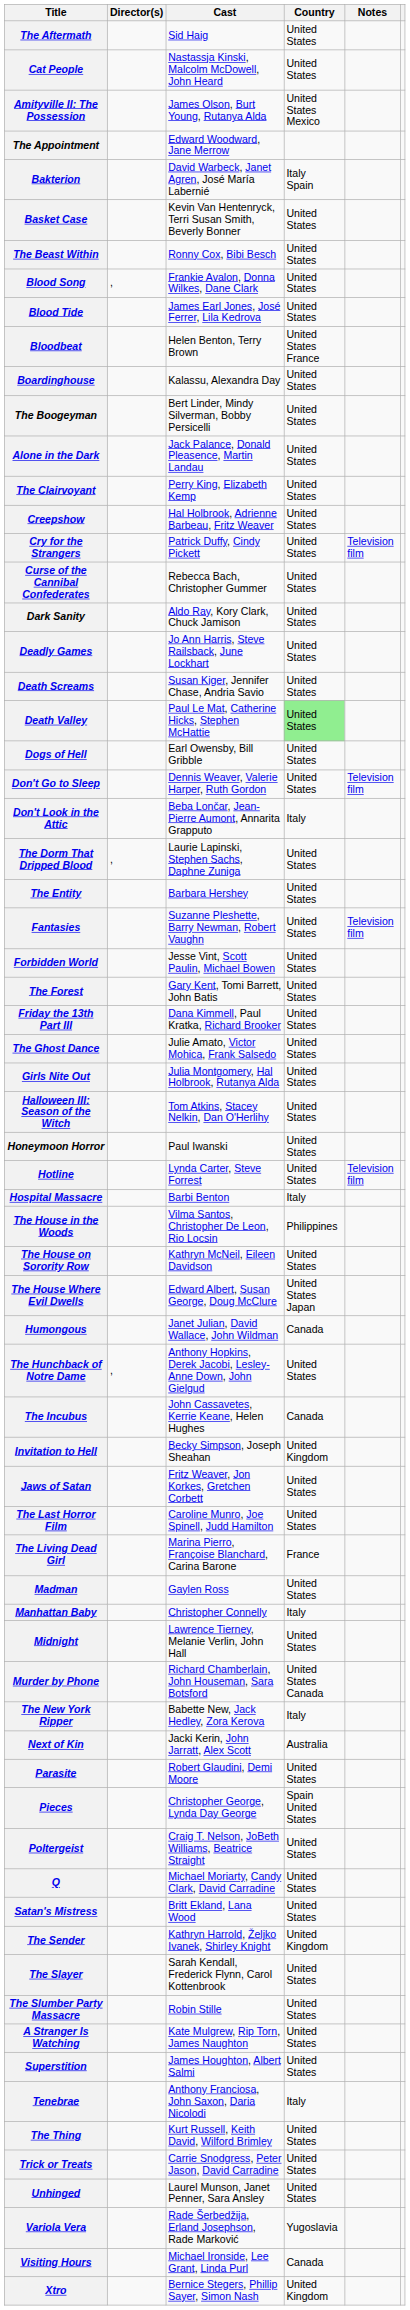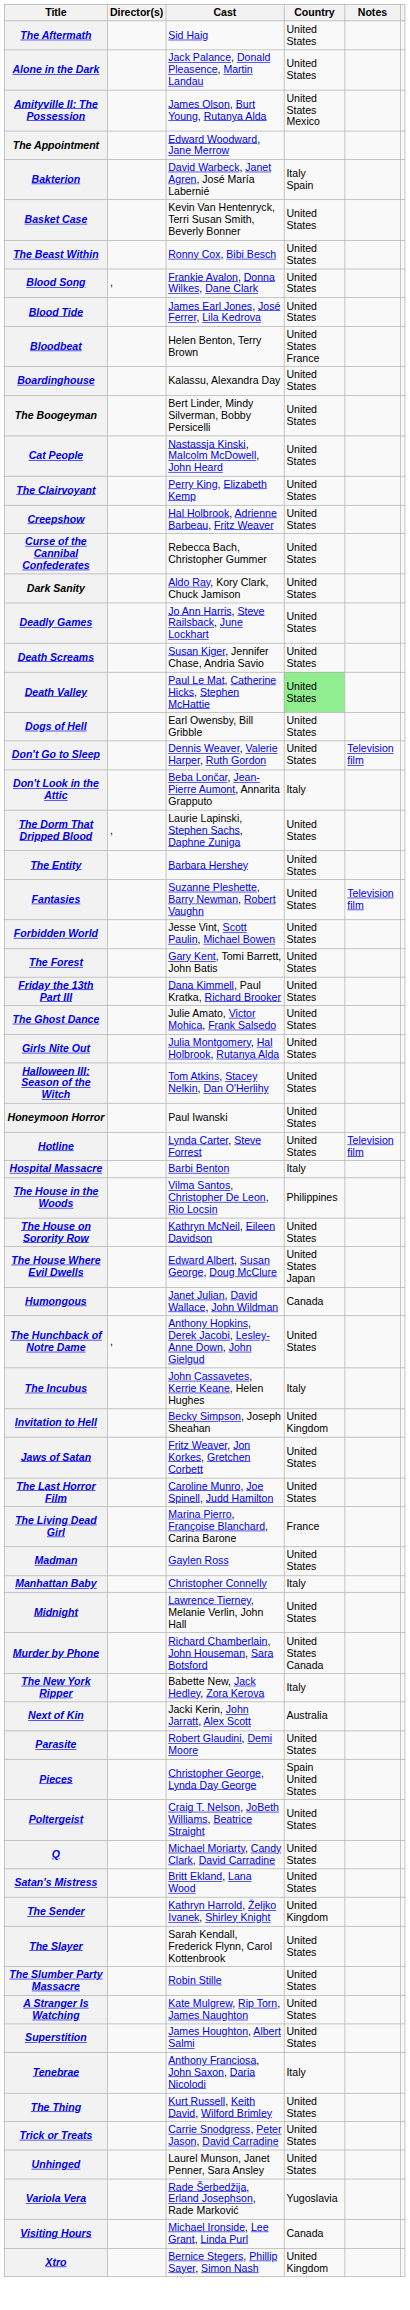 <table class="wikitable sortable">
 <tr>
 <th scope="col">Title</th>
 <th scope="col">Director(s)</th>
 <th scope="col" class="unsortable">Cast</th>
 <th scope="col">Country</th>
 <th scope="col" class="unsortable">Notes</th>
 <th scope="col" class="unsortable"></th>
 </tr>
 <tr>
 <th><em><a href='#'>The Aftermath</a></em></th>
 <td></td>
 <td><a href='#'>Sid Haig</a></td>
 <td>United States</td>
 <td></td>
 <td style="text-align:center;"></td>
 </tr>
 <tr>
-<th><em><a href='#'>Cat People</a></em></th>
+<th><em><a href='#'>Alone in the Dark</a></em></th>
 <td></td>
-<td><a href='#'>Nastassja Kinski</a>, <a href='#'>Malcolm McDowell</a>, <a href='#'>John Heard</a></td>
+<td><a href='#'>Jack Palance</a>, <a href='#'>Donald Pleasence</a>, <a href='#'>Martin Landau</a></td>
 <td>United States</td>
 <td></td>
 <td style="text-align:center;"></td>
 </tr>
 <tr>
 <th><em><a href='#'>Amityville II: The Possession</a></em></th>
 <td></td>
 <td><a href='#'>James Olson</a>, <a href='#'>Burt Young</a>, <a href='#'>Rutanya Alda</a></td>
 <td>United States<br>Mexico</td>
 <td></td>
 <td style="text-align:center;"></td>
 </tr>
 <tr>
 <th><em>The Appointment</em></th>
 <td></td>
 <td><a href='#'>Edward Woodward</a>, <a href='#'>Jane Merrow</a></td>
 <td></td>
 <td></td>
 <td style="text-align:center;"></td>
 </tr>
 <tr>
 <th><em><a href='#'>Bakterion</a></em></th>
 <td></td>
 <td><a href='#'>David Warbeck</a>, <a href='#'>Janet Agren</a>, José María Labernié</td>
 <td>Italy<br>Spain</td>
 <td></td>
 <td style="text-align:center;"></td>
 </tr>
 <tr>
 <th><em><a href='#'>Basket Case</a></em></th>
 <td></td>
 <td>Kevin Van Hentenryck, Terri Susan Smith, Beverly Bonner</td>
 <td>United States</td>
 <td></td>
 <td style="text-align:center;"></td>
 </tr>
 <tr>
 <th><em><a href='#'>The Beast Within</a></em></th>
 <td></td>
 <td><a href='#'>Ronny Cox</a>, <a href='#'>Bibi Besch</a></td>
 <td>United States</td>
 <td></td>
 <td style="text-align:center;"></td>
 </tr>
 <tr>
 <th><em><a href='#'>Blood Song</a></em></th>
 <td>, </td>
 <td><a href='#'>Frankie Avalon</a>, <a href='#'>Donna Wilkes</a>, <a href='#'>Dane Clark</a></td>
 <td>United States</td>
 <td></td>
 <td style="text-align:center;"></td>
 </tr>
 <tr>
 <th><em><a href='#'>Blood Tide</a></em></th>
 <td></td>
 <td><a href='#'>James Earl Jones</a>, <a href='#'>José Ferrer</a>, <a href='#'>Lila Kedrova</a></td>
 <td>United States</td>
 <td></td>
 <td style="text-align:center;"></td>
 </tr>
 <tr>
 <th><em><a href='#'>Bloodbeat</a></em></th>
 <td></td>
 <td>Helen Benton, Terry Brown</td>
 <td>United States<br>France</td>
 <td></td>
 <td style="text-align:center;"></td>
 </tr>
 <tr>
 <th><em><a href='#'>Boardinghouse</a></em></th>
 <td></td>
 <td>Kalassu, Alexandra Day</td>
 <td>United States</td>
 <td></td>
 <td style="text-align:center;"></td>
 </tr>
 <tr>
 <th><em>The Boogeyman</em></th>
 <td></td>
 <td>Bert Linder, Mindy Silverman, Bobby Persicelli</td>
 <td>United States</td>
 <td></td>
 <td style="text-align:center;"></td>
 </tr>
 <tr>
-<th><em><a href='#'>Alone in the Dark</a></em></th>
+<th><em><a href='#'>Cat People</a></em></th>
 <td></td>
-<td><a href='#'>Jack Palance</a>, <a href='#'>Donald Pleasence</a>, <a href='#'>Martin Landau</a></td>
+<td><a href='#'>Nastassja Kinski</a>, <a href='#'>Malcolm McDowell</a>, <a href='#'>John Heard</a></td>
 <td>United States</td>
 <td></td>
 <td style="text-align:center;"></td>
 </tr>
 <tr>
 <th><em><a href='#'>The Clairvoyant</a></em></th>
 <td></td>
 <td><a href='#'>Perry King</a>, <a href='#'>Elizabeth Kemp</a></td>
 <td>United States</td>
 <td></td>
 <td style="text-align:center;"></td>
 </tr>
 <tr>
 <th><em><a href='#'>Creepshow</a></em></th>
 <td></td>
 <td><a href='#'>Hal Holbrook</a>, <a href='#'>Adrienne Barbeau</a>, <a href='#'>Fritz Weaver</a></td>
 <td>United States</td>
 <td></td>
-<td style="text-align:center;"></td>
-</tr>
-<tr>
-<th><em><a href='#'>Cry for the Strangers</a></em></th>
-<td></td>
-<td><a href='#'>Patrick Duffy</a>, <a href='#'>Cindy Pickett</a></td>
-<td>United States</td>
-<td><a href='#'>Television film</a></td>
 <td style="text-align:center;"></td>
 </tr>
 <tr>
 <th><em><a href='#'>Curse of the Cannibal Confederates</a></em></th>
 <td></td>
 <td>Rebecca Bach, Christopher Gummer</td>
 <td>United States</td>
 <td></td>
 <td style="text-align:center;"></td>
 </tr>
 <tr>
 <th><em>Dark Sanity</em></th>
 <td></td>
 <td><a href='#'>Aldo Ray</a>, Kory Clark, Chuck Jamison</td>
 <td>United States</td>
 <td></td>
 <td style="text-align:center;"></td>
 </tr>
 <tr>
 <th><em><a href='#'>Deadly Games</a></em></th>
 <td></td>
 <td><a href='#'>Jo Ann Harris</a>, <a href='#'>Steve Railsback</a>, <a href='#'>June Lockhart</a></td>
 <td>United States</td>
 <td></td>
 <td style="text-align:center;"></td>
 </tr>
 <tr>
 <th><em><a href='#'>Death Screams</a></em></th>
 <td></td>
 <td><a href='#'>Susan Kiger</a>, Jennifer Chase, Andria Savio</td>
 <td>United States</td>
 <td></td>
 <td style="text-align:center;"></td>
 </tr>
 <tr>
 <th><em><a href='#'>Death Valley</a></em></th>
 <td></td>
 <td><a href='#'>Paul Le Mat</a>, <a href='#'>Catherine Hicks</a>, <a href='#'>Stephen McHattie</a></td>
 <td style="background: lightgreen;">United States</td>
 <td></td>
 <td style="text-align:center;"></td>
 </tr>
 <tr>
 <th><em><a href='#'>Dogs of Hell</a></em></th>
 <td></td>
 <td>Earl Owensby, Bill Gribble</td>
 <td>United States</td>
 <td></td>
 <td style="text-align:center;"></td>
 </tr>
 <tr>
 <th><em><a href='#'>Don't Go to Sleep</a></em></th>
 <td></td>
 <td><a href='#'>Dennis Weaver</a>, <a href='#'>Valerie Harper</a>, <a href='#'>Ruth Gordon</a></td>
 <td>United States</td>
 <td><a href='#'>Television film</a></td>
 <td style="text-align:center;"></td>
 </tr>
 <tr>
 <th><em><a href='#'>Don't Look in the Attic</a></em></th>
 <td></td>
 <td><a href='#'>Beba Lončar</a>, <a href='#'>Jean-Pierre Aumont</a>, Annarita Grapputo</td>
 <td>Italy</td>
 <td></td>
 <td style="text-align:center;"></td>
 </tr>
 <tr>
 <th><em><a href='#'>The Dorm That Dripped Blood</a></em></th>
 <td>, </td>
 <td>Laurie Lapinski, <a href='#'>Stephen Sachs</a>, <a href='#'>Daphne Zuniga</a></td>
 <td>United States</td>
 <td></td>
 <td style="text-align:center;"></td>
 </tr>
 <tr>
 <th><em><a href='#'>The Entity</a></em></th>
 <td></td>
 <td><a href='#'>Barbara Hershey</a></td>
 <td>United States</td>
 <td></td>
 <td style="text-align:center;"></td>
 </tr>
 <tr>
 <th><em><a href='#'>Fantasies</a></em></th>
 <td></td>
 <td><a href='#'>Suzanne Pleshette</a>, <a href='#'>Barry Newman</a>, <a href='#'>Robert Vaughn</a></td>
 <td>United States</td>
 <td><a href='#'>Television film</a></td>
 <td style="text-align:center;"></td>
 </tr>
 <tr>
 <th><em><a href='#'>Forbidden World</a></em></th>
 <td></td>
 <td>Jesse Vint, <a href='#'>Scott Paulin</a>, <a href='#'>Michael Bowen</a></td>
 <td>United States</td>
 <td></td>
 <td style="text-align:center;"></td>
 </tr>
 <tr>
 <th><em><a href='#'>The Forest</a></em></th>
 <td></td>
 <td><a href='#'>Gary Kent</a>, Tomi Barrett, John Batis</td>
 <td>United States</td>
 <td></td>
 <td style="text-align:center;"></td>
 </tr>
 <tr>
 <th><em><a href='#'>Friday the 13th Part III</a></em></th>
 <td></td>
 <td><a href='#'>Dana Kimmell</a>, Paul Kratka, <a href='#'>Richard Brooker</a></td>
 <td>United States</td>
 <td></td>
 <td style="text-align:center;"></td>
 </tr>
 <tr>
 <th><em><a href='#'>The Ghost Dance</a></em></th>
 <td></td>
 <td>Julie Amato, <a href='#'>Victor Mohica</a>, <a href='#'>Frank Salsedo</a></td>
 <td>United States</td>
 <td></td>
 <td style="text-align:center;"></td>
 </tr>
 <tr>
 <th><em><a href='#'>Girls Nite Out</a></em></th>
 <td></td>
 <td><a href='#'>Julia Montgomery</a>, <a href='#'>Hal Holbrook</a>, <a href='#'>Rutanya Alda</a></td>
 <td>United States</td>
 <td></td>
 <td style="text-align:center;"></td>
 </tr>
 <tr>
 <th><em><a href='#'>Halloween III: Season of the Witch</a></em></th>
 <td></td>
 <td><a href='#'>Tom Atkins</a>, <a href='#'>Stacey Nelkin</a>, <a href='#'>Dan O'Herlihy</a></td>
 <td>United States</td>
 <td></td>
 <td style="text-align:center;"></td>
 </tr>
 <tr>
 <th><em>Honeymoon Horror</em></th>
 <td></td>
 <td>Paul Iwanski</td>
 <td>United States</td>
 <td></td>
 <td style="text-align:center;"></td>
 </tr>
 <tr>
 <th><em><a href='#'>Hotline</a></em></th>
 <td></td>
 <td><a href='#'>Lynda Carter</a>, <a href='#'>Steve Forrest</a></td>
 <td>United States</td>
 <td><a href='#'>Television film</a></td>
 <td style="text-align:center;"></td>
 </tr>
 <tr>
 <th><em><a href='#'>Hospital Massacre</a></em></th>
 <td></td>
 <td><a href='#'>Barbi Benton</a></td>
 <td>Italy</td>
 <td></td>
 <td style="text-align:center;"></td>
 </tr>
 <tr>
 <th><em><a href='#'>The House in the Woods</a></em></th>
 <td></td>
 <td><a href='#'>Vilma Santos</a>, <a href='#'>Christopher De Leon</a>, <a href='#'>Rio Locsin</a></td>
 <td>Philippines</td>
 <td></td>
 <td style="text-align:center;"></td>
 </tr>
 <tr>
 <th><em><a href='#'>The House on Sorority Row</a></em></th>
 <td></td>
 <td><a href='#'>Kathryn McNeil</a>, <a href='#'>Eileen Davidson</a></td>
 <td>United States</td>
 <td></td>
 <td style="text-align:center;"></td>
 </tr>
 <tr>
 <th><em><a href='#'>The House Where Evil Dwells</a></em></th>
 <td></td>
 <td><a href='#'>Edward Albert</a>, <a href='#'>Susan George</a>, <a href='#'>Doug McClure</a></td>
 <td>United States<br>Japan</td>
 <td></td>
 <td style="text-align:center;"></td>
 </tr>
 <tr>
 <th><em><a href='#'>Humongous</a></em></th>
 <td></td>
 <td><a href='#'>Janet Julian</a>, <a href='#'>David Wallace</a>, <a href='#'>John Wildman</a></td>
 <td>Canada</td>
 <td></td>
 <td style="text-align:center;"></td>
 </tr>
 <tr>
 <th><em><a href='#'>The Hunchback of Notre Dame</a></em></th>
 <td>, </td>
 <td><a href='#'>Anthony Hopkins</a>, <a href='#'>Derek Jacobi</a>, <a href='#'>Lesley-Anne Down</a>, <a href='#'>John Gielgud</a></td>
 <td>United States</td>
 <td></td>
 <td style="text-align:center;"></td>
 </tr>
 <tr>
 <th><em><a href='#'>The Incubus</a></em></th>
 <td></td>
 <td><a href='#'>John Cassavetes</a>, <a href='#'>Kerrie Keane</a>, Helen Hughes</td>
-<td>Canada</td>
+<td>Italy</td>
 <td></td>
 <td style="text-align:center;"></td>
 </tr>
 <tr>
 <th><em><a href='#'>Invitation to Hell</a></em></th>
 <td></td>
 <td><a href='#'>Becky Simpson</a>, Joseph Sheahan</td>
 <td>United Kingdom</td>
 <td></td>
 <td style="text-align:center;"></td>
 </tr>
 <tr>
 <th><em><a href='#'>Jaws of Satan</a></em></th>
 <td></td>
 <td><a href='#'>Fritz Weaver</a>, <a href='#'>Jon Korkes</a>, <a href='#'>Gretchen Corbett</a></td>
 <td>United States</td>
 <td></td>
 <td style="text-align:center;"></td>
 </tr>
 <tr>
 <th><em><a href='#'>The Last Horror Film</a></em></th>
 <td></td>
 <td><a href='#'>Caroline Munro</a>, <a href='#'>Joe Spinell</a>, <a href='#'>Judd Hamilton</a></td>
 <td>United States</td>
 <td></td>
 <td style="text-align:center;"></td>
 </tr>
 <tr>
 <th><em><a href='#'>The Living Dead Girl</a></em></th>
 <td></td>
 <td><a href='#'>Marina Pierro</a>, <a href='#'>Françoise Blanchard</a>, Carina Barone</td>
 <td>France</td>
 <td></td>
 <td style="text-align:center;"></td>
 </tr>
 <tr>
 <th><em><a href='#'>Madman</a></em></th>
 <td></td>
 <td><a href='#'>Gaylen Ross</a></td>
 <td>United States</td>
 <td></td>
 <td style="text-align:center;"></td>
 </tr>
 <tr>
 <th><em><a href='#'>Manhattan Baby</a></em></th>
 <td></td>
 <td><a href='#'>Christopher Connelly</a></td>
 <td>Italy</td>
 <td></td>
 <td style="text-align:center;"></td>
 </tr>
 <tr>
 <th><em><a href='#'>Midnight</a></em></th>
 <td></td>
 <td><a href='#'>Lawrence Tierney</a>, Melanie Verlin, John Hall</td>
 <td>United States</td>
 <td></td>
 <td style="text-align:center;"></td>
 </tr>
 <tr>
 <th><em><a href='#'>Murder by Phone</a></em></th>
 <td></td>
 <td><a href='#'>Richard Chamberlain</a>, <a href='#'>John Houseman</a>, <a href='#'>Sara Botsford</a></td>
 <td>United States<br>Canada</td>
 <td></td>
 <td style="text-align:center;"></td>
 </tr>
 <tr>
 <th><em><a href='#'>The New York Ripper</a></em></th>
 <td></td>
 <td>Babette New, <a href='#'>Jack Hedley</a>, <a href='#'>Zora Kerova</a></td>
 <td>Italy</td>
 <td></td>
 <td style="text-align:center;"></td>
 </tr>
 <tr>
 <th><em><a href='#'>Next of Kin</a></em></th>
 <td></td>
 <td>Jacki Kerin, <a href='#'>John Jarratt</a>, <a href='#'>Alex Scott</a></td>
 <td>Australia</td>
 <td></td>
 <td style="text-align:center;"></td>
 </tr>
 <tr>
 <th><em><a href='#'>Parasite</a></em></th>
 <td></td>
 <td><a href='#'>Robert Glaudini</a>, <a href='#'>Demi Moore</a></td>
 <td>United States</td>
 <td></td>
 <td style="text-align:center;"></td>
 </tr>
 <tr>
 <th><em><a href='#'>Pieces</a></em></th>
 <td></td>
 <td><a href='#'>Christopher George</a>, <a href='#'>Lynda Day George</a></td>
 <td>Spain<br>United States</td>
 <td></td>
 <td style="text-align:center;"></td>
 </tr>
 <tr>
 <th><em><a href='#'>Poltergeist</a></em></th>
 <td></td>
 <td><a href='#'>Craig T. Nelson</a>, <a href='#'>JoBeth Williams</a>, <a href='#'>Beatrice Straight</a></td>
 <td>United States</td>
 <td></td>
 <td style="text-align:center;"></td>
 </tr>
 <tr>
 <th><em><a href='#'>Q</a></em></th>
 <td></td>
 <td><a href='#'>Michael Moriarty</a>, <a href='#'>Candy Clark</a>, <a href='#'>David Carradine</a></td>
 <td>United States</td>
 <td></td>
 <td style="text-align:center;"></td>
 </tr>
 <tr>
 <th><em><a href='#'>Satan's Mistress</a></em></th>
 <td></td>
 <td><a href='#'>Britt Ekland</a>, <a href='#'>Lana Wood</a></td>
 <td>United States</td>
 <td></td>
 <td style="text-align:center;"></td>
 </tr>
 <tr>
 <th><em><a href='#'>The Sender</a></em></th>
 <td></td>
 <td><a href='#'>Kathryn Harrold</a>, <a href='#'>Željko Ivanek</a>, <a href='#'>Shirley Knight</a></td>
 <td>United Kingdom</td>
 <td></td>
 <td style="text-align:center;"></td>
 </tr>
 <tr>
 <th><em><a href='#'>The Slayer</a></em></th>
 <td></td>
 <td>Sarah Kendall, Frederick Flynn, Carol Kottenbrook</td>
 <td>United States</td>
 <td></td>
 <td style="text-align:center;"></td>
 </tr>
 <tr>
 <th><em><a href='#'>The Slumber Party Massacre</a></em></th>
 <td></td>
 <td><a href='#'>Robin Stille</a></td>
 <td>United States</td>
 <td></td>
 <td style="text-align:center;"></td>
 </tr>
 <tr>
 <th><em><a href='#'>A Stranger Is Watching</a></em></th>
 <td></td>
 <td><a href='#'>Kate Mulgrew</a>, <a href='#'>Rip Torn</a>, <a href='#'>James Naughton</a></td>
 <td>United States</td>
 <td></td>
 <td style="text-align:center;"></td>
 </tr>
 <tr>
 <th><em><a href='#'>Superstition</a></em></th>
 <td></td>
 <td><a href='#'>James Houghton</a>, <a href='#'>Albert Salmi</a></td>
 <td>United States</td>
 <td></td>
 <td style="text-align:center;"></td>
 </tr>
 <tr>
 <th><em><a href='#'>Tenebrae</a></em></th>
 <td></td>
 <td><a href='#'>Anthony Franciosa</a>, <a href='#'>John Saxon</a>, <a href='#'>Daria Nicolodi</a></td>
 <td>Italy</td>
 <td></td>
 <td style="text-align:center;"></td>
 </tr>
 <tr>
 <th><em><a href='#'>The Thing</a></em></th>
 <td></td>
 <td><a href='#'>Kurt Russell</a>, <a href='#'>Keith David</a>, <a href='#'>Wilford Brimley</a></td>
 <td>United States</td>
 <td></td>
 <td style="text-align:center;"></td>
 </tr>
 <tr>
 <th><em><a href='#'>Trick or Treats</a></em></th>
 <td></td>
 <td><a href='#'>Carrie Snodgress</a>, <a href='#'>Peter Jason</a>, <a href='#'>David Carradine</a></td>
 <td>United States</td>
 <td></td>
 <td style="text-align:center;"></td>
 </tr>
 <tr>
 <th><em><a href='#'>Unhinged</a></em></th>
 <td></td>
 <td>Laurel Munson, Janet Penner, Sara Ansley</td>
 <td>United States</td>
 <td></td>
 <td style="text-align:center;"></td>
 </tr>
 <tr>
 <th><em><a href='#'>Variola Vera</a></em></th>
 <td></td>
 <td><a href='#'>Rade Šerbedžija</a>, <a href='#'>Erland Josephson</a>, Rade Marković</td>
 <td>Yugoslavia</td>
 <td></td>
 <td style="text-align:center;"></td>
 </tr>
 <tr>
 <th><em><a href='#'>Visiting Hours</a></em></th>
 <td></td>
 <td><a href='#'>Michael Ironside</a>, <a href='#'>Lee Grant</a>, <a href='#'>Linda Purl</a></td>
 <td>Canada</td>
 <td></td>
 <td style="text-align:center;"></td>
 </tr>
 <tr>
 <th><em><a href='#'>Xtro</a></em></th>
 <td></td>
 <td><a href='#'>Bernice Stegers</a>, <a href='#'>Phillip Sayer</a>, <a href='#'>Simon Nash</a></td>
 <td>United Kingdom</td>
 <td></td>
 <td style="text-align:center;"></td>
 </tr>
 </table>
